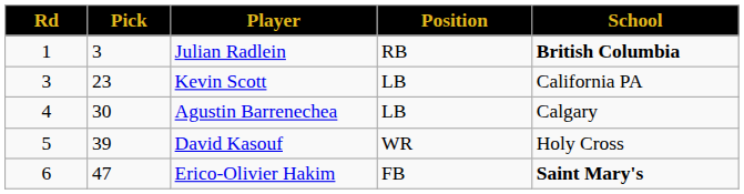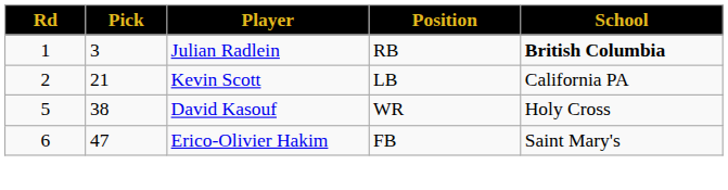 <table class="wikitable sortable">
 <tr>
 <th style="background:black;color:#e1b81e;"  width="8%">Rd</th>
 <th style="background:black;color:#e1b81e;"  width="8%">Pick</th>
 <th style="background:black;color:#e1b81e;"  width="20%">Player</th>
 <th style="background:black;color:#e1b81e;"  width="15%">Position</th>
 <th style="background:black;color:#e1b81e;"  width="20%">School</th>
 </tr>
 <tr>
 <td align=center>1</td>
 <td>3</td>
 <td><a href='#'>Julian Radlein</a></td>
 <td>RB</td>
 <td><strong>British Columbia</strong></td>
 </tr>
 <tr>
-<td align=center>3</td>
-<td>23</td>
+<td align=center>2</td>
+<td>21</td>
 <td><a href='#'>Kevin Scott</a></td>
 <td>LB</td>
 <td>California PA</td>
 </tr>
 <tr>
-<td align=center>4</td>
-<td>30</td>
-<td><a href='#'>Agustin Barrenechea</a></td>
-<td>LB</td>
-<td>Calgary</td>
-</tr>
-<tr>
 <td align=center>5</td>
-<td>39</td>
+<td>38</td>
 <td><a href='#'>David Kasouf</a></td>
 <td>WR</td>
 <td>Holy Cross</td>
 </tr>
 <tr>
 <td align=center>6</td>
 <td>47</td>
 <td><a href='#'>Erico-Olivier Hakim</a></td>
 <td>FB</td>
-<td><strong>Saint Mary's</strong></td>
+<td>Saint Mary's</td>
 </tr>
 </table>
